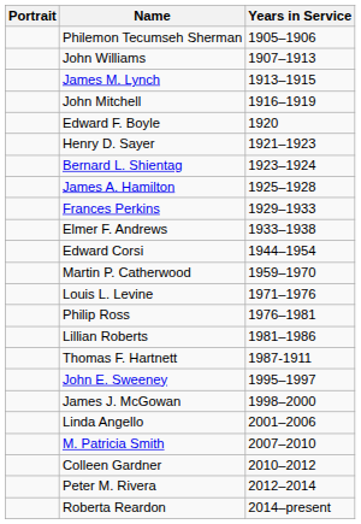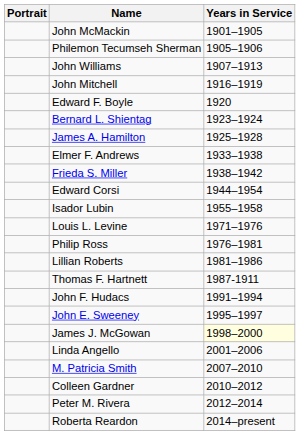 <table class="wikitable">
 <tr>
 <th>Portrait</th>
 <th>Name</th>
 <th>Years in Service</th>
+</tr>
+<tr>
+<td></td>
+<td>John McMackin</td>
+<td>1901–1905</td>
 </tr>
 <tr>
 <td></td>
 <td>Philemon Tecumseh Sherman</td>
 <td>1905–1906</td>
 </tr>
 <tr>
 <td></td>
 <td>John Williams</td>
 <td>1907–1913</td>
 </tr>
 <tr>
 <td></td>
-<td><a href='#'>James M. Lynch</a></td>
-<td>1913–1915</td>
-</tr>
-<tr>
-<td></td>
 <td>John Mitchell</td>
 <td>1916–1919</td>
 </tr>
 <tr>
 <td></td>
 <td>Edward F. Boyle</td>
 <td>1920</td>
-</tr>
-<tr>
-<td></td>
-<td>Henry D. Sayer</td>
-<td>1921–1923</td>
 </tr>
 <tr>
 <td></td>
 <td><a href='#'>Bernard L. Shientag</a></td>
 <td>1923–1924</td>
 </tr>
 <tr>
 <td></td>
 <td><a href='#'>James A. Hamilton</a></td>
 <td>1925–1928</td>
 </tr>
 <tr>
 <td></td>
-<td><a href='#'>Frances Perkins</a></td>
-<td>1929–1933</td>
+<td>Elmer F. Andrews</td>
+<td>1933–1938</td>
 </tr>
 <tr>
 <td></td>
-<td>Elmer F. Andrews</td>
-<td>1933–1938</td>
+<td><a href='#'>Frieda S. Miller</a></td>
+<td>1938–1942</td>
 </tr>
 <tr>
 <td></td>
 <td>Edward Corsi</td>
 <td>1944–1954</td>
 </tr>
 <tr>
 <td></td>
-<td>Martin P. Catherwood</td>
-<td>1959–1970</td>
+<td>Isador Lubin</td>
+<td>1955–1958</td>
 </tr>
 <tr>
 <td></td>
 <td>Louis L. Levine</td>
 <td>1971–1976</td>
 </tr>
 <tr>
 <td></td>
 <td>Philip Ross</td>
 <td>1976–1981</td>
 </tr>
 <tr>
 <td></td>
 <td>Lillian Roberts</td>
 <td>1981–1986</td>
 </tr>
 <tr>
 <td></td>
 <td>Thomas F. Hartnett</td>
 <td>1987-1911</td>
 </tr>
 <tr>
 <td></td>
+<td>John F. Hudacs</td>
+<td>1991–1994</td>
+</tr>
+<tr>
+<td></td>
 <td><a href='#'>John E. Sweeney</a></td>
 <td>1995–1997</td>
 </tr>
 <tr>
 <td></td>
 <td>James J. McGowan</td>
-<td>1998–2000</td>
+<td style="background: lightyellow;">1998–2000</td>
 </tr>
 <tr>
 <td></td>
 <td>Linda Angello</td>
 <td>2001–2006</td>
 </tr>
 <tr>
 <td></td>
 <td><a href='#'>M. Patricia Smith</a></td>
 <td>2007–2010</td>
 </tr>
 <tr>
 <td></td>
 <td>Colleen Gardner</td>
 <td>2010–2012</td>
 </tr>
 <tr>
 <td></td>
 <td>Peter M. Rivera</td>
 <td>2012–2014</td>
 </tr>
 <tr>
 <td></td>
 <td>Roberta Reardon</td>
 <td>2014–present</td>
 </tr>
 </table>
